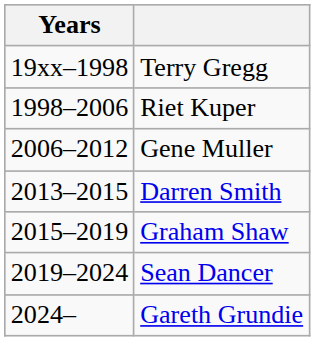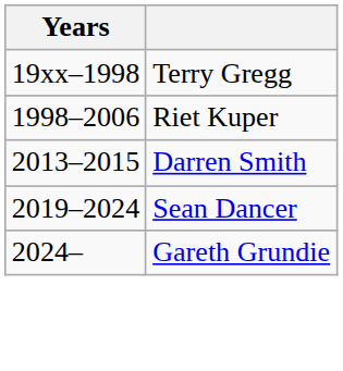 <table class="wikitable collapsible">
 <tr>
 <th>Years</th>
 <th></th>
 </tr>
 <tr>
 <td>19xx–1998</td>
 <td> Terry Gregg</td>
 </tr>
 <tr>
 <td>1998–2006</td>
 <td> Riet Kuper</td>
 </tr>
 <tr>
-<td>2006–2012</td>
-<td> Gene Muller</td>
-</tr>
-<tr>
 <td>2013–2015</td>
 <td> <a href='#'>Darren Smith</a></td>
-</tr>
-<tr>
-<td>2015–2019</td>
-<td>  <a href='#'>Graham Shaw</a></td>
 </tr>
 <tr>
 <td>2019–2024</td>
 <td> <a href='#'>Sean Dancer</a></td>
 </tr>
 <tr>
 <td>2024–</td>
 <td> <a href='#'>Gareth Grundie</a></td>
 </tr>
 </table>
